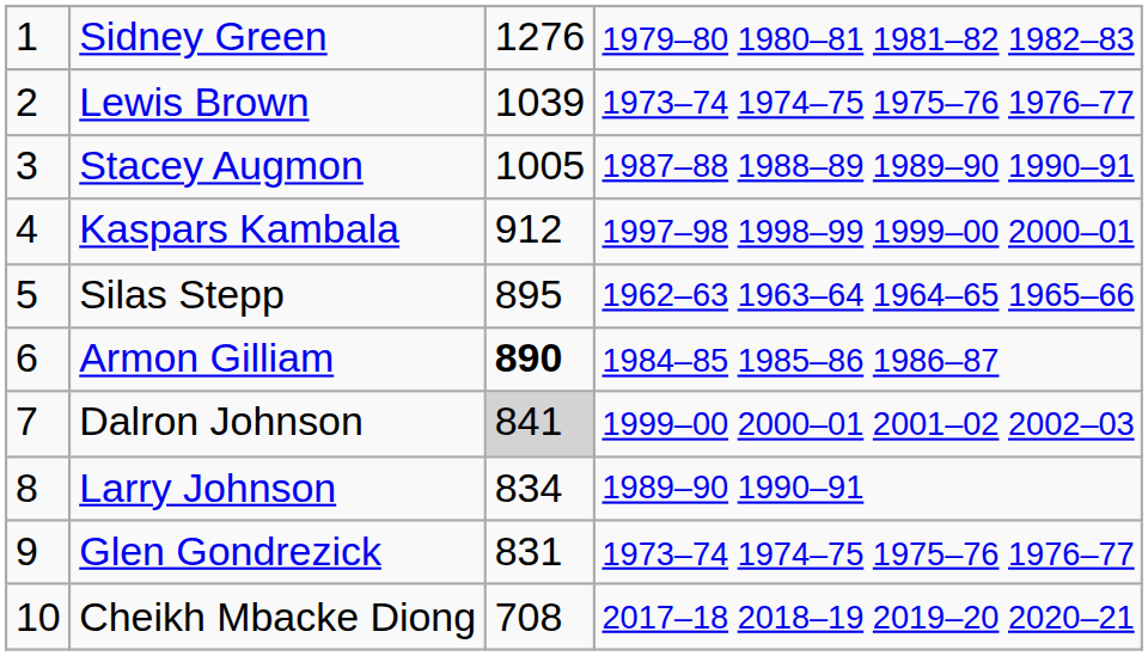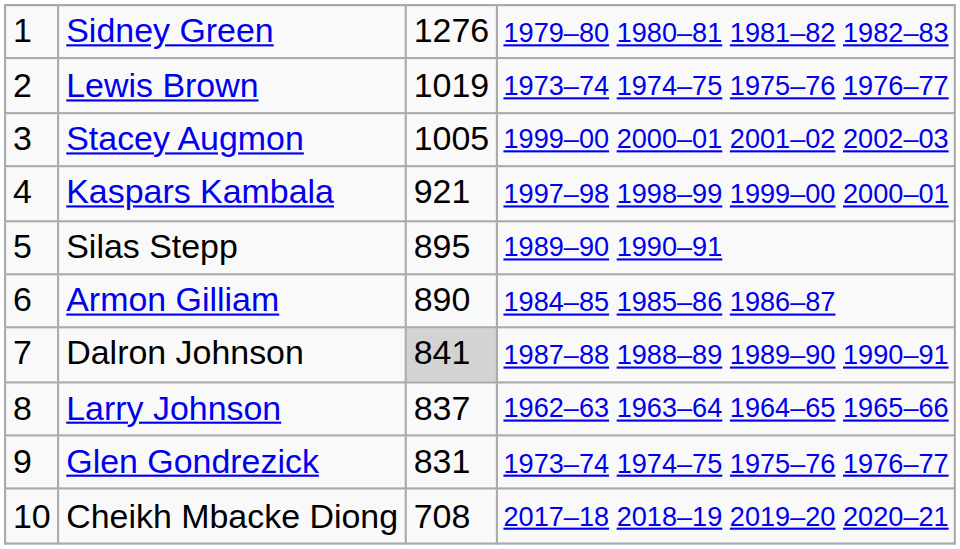 <table class="wikitable">
 <tr>
 </tr>
 <tr>
 <td>1</td>
 <td><a href='#'>Sidney Green</a></td>
 <td>1276</td>
 <td style="font-size:80%;"><a href='#'>1979–80</a> <a href='#'>1980–81</a> <a href='#'>1981–82</a> <a href='#'>1982–83</a></td>
 </tr>
 <tr>
 <td>2</td>
 <td><a href='#'>Lewis Brown</a></td>
-<td>1039</td>
+<td>1019</td>
 <td style="font-size:80%;"><a href='#'>1973–74</a> <a href='#'>1974–75</a> <a href='#'>1975–76</a> <a href='#'>1976–77</a></td>
 </tr>
 <tr>
 <td>3</td>
 <td><a href='#'>Stacey Augmon</a></td>
 <td>1005</td>
-<td style="font-size:80%;"><a href='#'>1987–88</a> <a href='#'>1988–89</a> <a href='#'>1989–90</a> <a href='#'>1990–91</a></td>
+<td style="font-size:80%;"><a href='#'>1999–00</a> <a href='#'>2000–01</a> <a href='#'>2001–02</a> <a href='#'>2002–03</a></td>
 </tr>
 <tr>
 <td>4</td>
 <td><a href='#'>Kaspars Kambala</a></td>
-<td>912</td>
+<td>921</td>
 <td style="font-size:80%;"><a href='#'>1997–98</a> <a href='#'>1998–99</a> <a href='#'>1999–00</a> <a href='#'>2000–01</a></td>
 </tr>
 <tr>
 <td>5</td>
 <td>Silas Stepp</td>
 <td>895</td>
-<td style="font-size:80%;"><a href='#'>1962–63</a> <a href='#'>1963–64</a> <a href='#'>1964–65</a> <a href='#'>1965–66</a></td>
+<td style="font-size:80%;"><a href='#'>1989–90</a> <a href='#'>1990–91</a></td>
 </tr>
 <tr>
 <td>6</td>
 <td><a href='#'>Armon Gilliam</a></td>
-<td><strong>890</strong></td>
+<td>890</td>
 <td style="font-size:80%;"><a href='#'>1984–85</a> <a href='#'>1985–86</a> <a href='#'>1986–87</a></td>
 </tr>
 <tr>
 <td>7</td>
 <td>Dalron Johnson</td>
 <td style="background: lightgrey;">841</td>
-<td style="font-size:80%;"><a href='#'>1999–00</a> <a href='#'>2000–01</a> <a href='#'>2001–02</a> <a href='#'>2002–03</a></td>
+<td style="font-size:80%;"><a href='#'>1987–88</a> <a href='#'>1988–89</a> <a href='#'>1989–90</a> <a href='#'>1990–91</a></td>
 </tr>
 <tr>
 <td>8</td>
 <td><a href='#'>Larry Johnson</a></td>
-<td>834</td>
-<td style="font-size:80%;"><a href='#'>1989–90</a> <a href='#'>1990–91</a></td>
+<td>837</td>
+<td style="font-size:80%;"><a href='#'>1962–63</a> <a href='#'>1963–64</a> <a href='#'>1964–65</a> <a href='#'>1965–66</a></td>
 </tr>
 <tr>
 <td>9</td>
 <td><a href='#'>Glen Gondrezick</a></td>
 <td>831</td>
 <td style="font-size:80%;"><a href='#'>1973–74</a> <a href='#'>1974–75</a> <a href='#'>1975–76</a> <a href='#'>1976–77</a></td>
 </tr>
 <tr>
 <td>10</td>
 <td>Cheikh Mbacke Diong</td>
 <td>708</td>
 <td style="font-size:80%;"><a href='#'>2017–18</a> <a href='#'>2018–19</a> <a href='#'>2019–20</a> <a href='#'>2020–21</a></td>
 </tr>
 </table>
